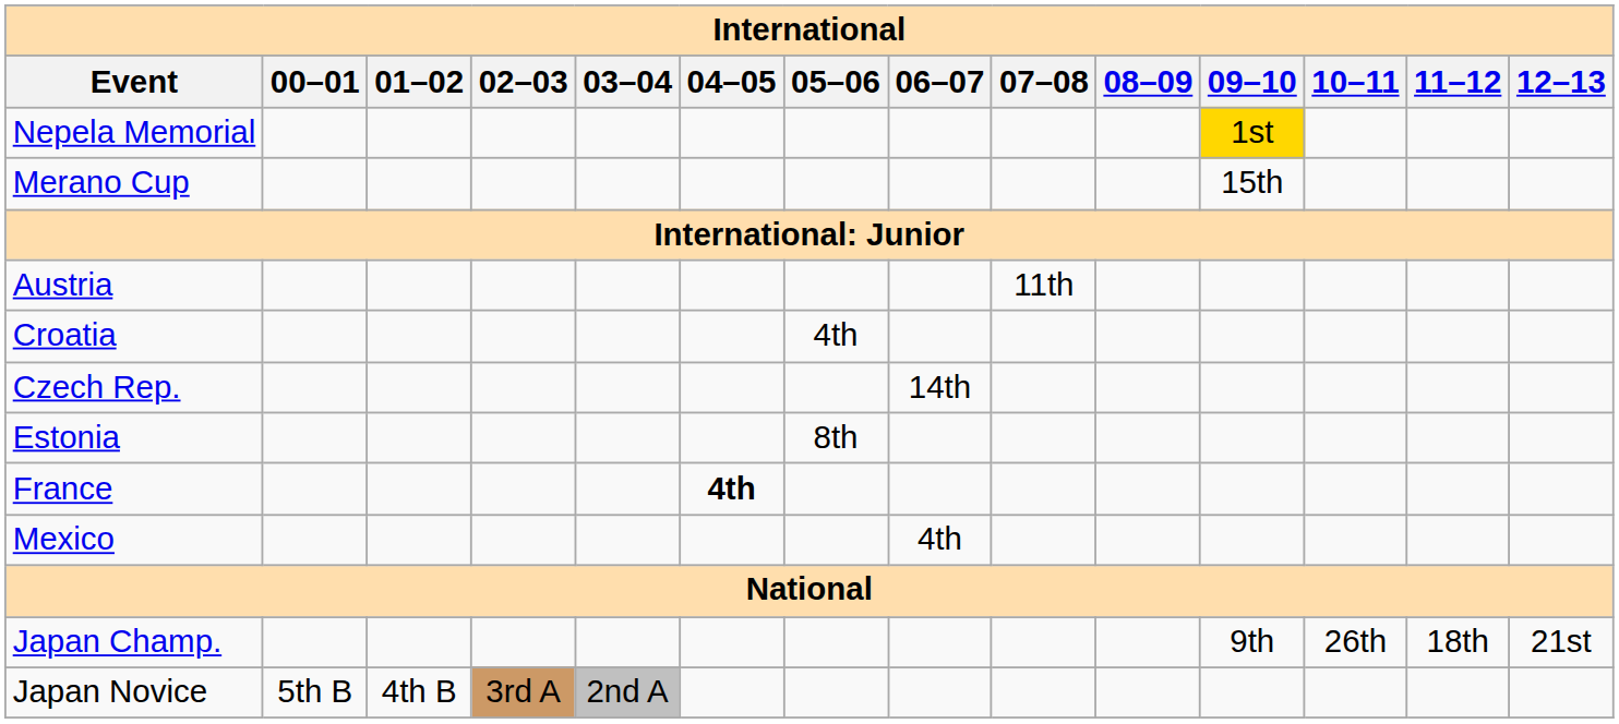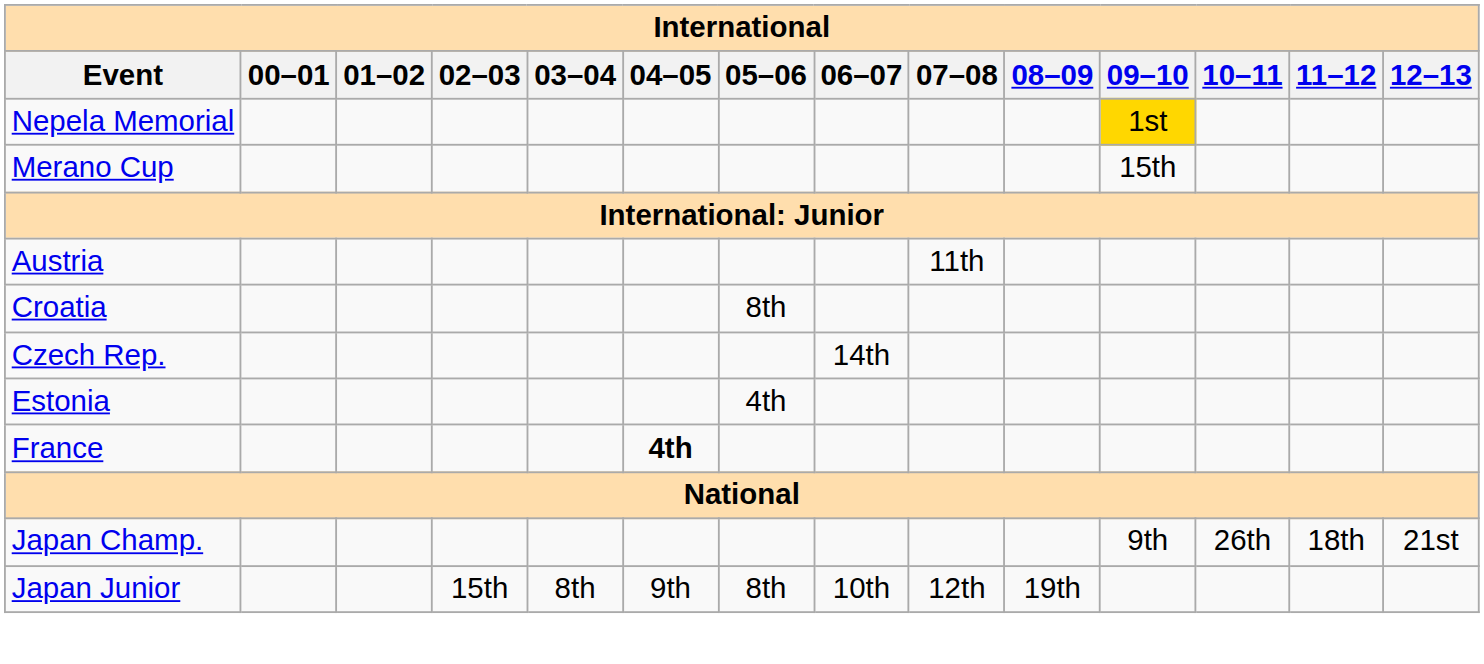 <table class="wikitable" style="text-align:center">
 <tr>
 <th colspan="14" style="background-color: #ffdead; " align="center">International</th>
 </tr>
 <tr>
 <th>Event</th>
 <th>00–01</th>
 <th>01–02</th>
 <th>02–03</th>
 <th>03–04</th>
 <th>04–05</th>
 <th>05–06</th>
 <th>06–07</th>
 <th>07–08</th>
 <th><a href='#'>08–09</a></th>
 <th><a href='#'>09–10</a></th>
 <th><a href='#'>10–11</a></th>
 <th><a href='#'>11–12</a></th>
 <th><a href='#'>12–13</a></th>
 </tr>
 <tr>
 <td align=left><a href='#'>Nepela Memorial</a></td>
 <td></td>
 <td></td>
 <td></td>
 <td></td>
 <td></td>
 <td></td>
 <td></td>
 <td></td>
 <td></td>
 <td bgcolor=gold>1st</td>
 <td></td>
 <td></td>
 <td></td>
 </tr>
 <tr>
 <td align=left><a href='#'>Merano Cup</a></td>
 <td></td>
 <td></td>
 <td></td>
 <td></td>
 <td></td>
 <td></td>
 <td></td>
 <td></td>
 <td></td>
 <td>15th</td>
 <td></td>
 <td></td>
 <td></td>
 </tr>
 <tr>
 <th colspan="14" style="background-color: #ffdead; " align="center">International: Junior</th>
 </tr>
 <tr>
 <td align=left> <a href='#'>Austria</a></td>
 <td></td>
 <td></td>
 <td></td>
 <td></td>
 <td></td>
 <td></td>
 <td></td>
 <td>11th</td>
 <td></td>
 <td></td>
 <td></td>
 <td></td>
 <td></td>
 </tr>
 <tr>
 <td align=left> <a href='#'>Croatia</a></td>
 <td></td>
 <td></td>
 <td></td>
 <td></td>
 <td></td>
-<td>4th</td>
+<td>8th</td>
 <td></td>
 <td></td>
 <td></td>
 <td></td>
 <td></td>
 <td></td>
 <td></td>
 </tr>
 <tr>
 <td align=left> <a href='#'>Czech Rep.</a></td>
 <td></td>
 <td></td>
 <td></td>
 <td></td>
 <td></td>
 <td></td>
 <td>14th</td>
 <td></td>
 <td></td>
 <td></td>
 <td></td>
 <td></td>
 <td></td>
 </tr>
 <tr>
 <td align=left> <a href='#'>Estonia</a></td>
 <td></td>
 <td></td>
 <td></td>
 <td></td>
 <td></td>
-<td>8th</td>
+<td>4th</td>
 <td></td>
 <td></td>
 <td></td>
 <td></td>
 <td></td>
 <td></td>
 <td></td>
 </tr>
 <tr>
 <td align=left> <a href='#'>France</a></td>
 <td></td>
 <td></td>
 <td></td>
 <td></td>
 <td><strong>4th</strong></td>
 <td></td>
 <td></td>
-<td></td>
-<td></td>
-<td></td>
-<td></td>
-<td></td>
-<td></td>
-</tr>
-<tr>
-<td align=left> <a href='#'>Mexico</a></td>
-<td></td>
-<td></td>
-<td></td>
-<td></td>
-<td></td>
-<td></td>
-<td>4th</td>
 <td></td>
 <td></td>
 <td></td>
 <td></td>
 <td></td>
 <td></td>
 </tr>
 <tr>
 <th colspan="14" style="background-color: #ffdead; " align="center">National</th>
 </tr>
 <tr>
 <td align=left><a href='#'>Japan Champ.</a></td>
 <td></td>
 <td></td>
 <td></td>
 <td></td>
 <td></td>
 <td></td>
 <td></td>
 <td></td>
 <td></td>
 <td>9th</td>
 <td>26th</td>
 <td>18th</td>
 <td>21st</td>
 </tr>
 <tr>
-<td align=left>Japan Novice</td>
-<td>5th B</td>
-<td>4th B</td>
-<td bgcolor=cc9966>3rd A</td>
-<td bgcolor=silver>2nd A</td>
+<td align=left><a href='#'>Japan Junior</a></td>
 <td></td>
 <td></td>
-<td></td>
-<td></td>
-<td></td>
+<td>15th</td>
+<td>8th</td>
+<td>9th</td>
+<td>8th</td>
+<td>10th</td>
+<td>12th</td>
+<td>19th</td>
 <td></td>
 <td></td>
 <td></td>
 <td></td>
 </tr>
 </table>
